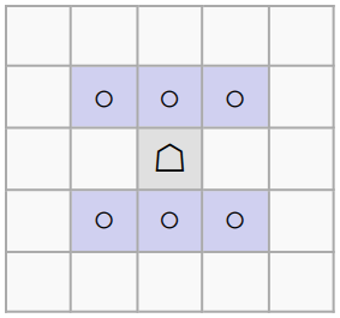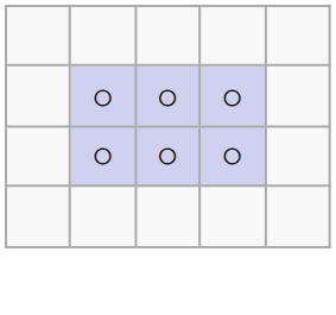 <table border="1" class="wikitable">
 <tr align=center>
 <td width="20"> </td>
 <td width="20"> </td>
 <td width="20"> </td>
 <td width="20"> </td>
 <td width="20"> </td>
 </tr>
 <tr align=center>
 <td> </td>
 <td style="background:#d0d0f0;">○</td>
 <td style="background:#d0d0f0;">○</td>
 <td style="background:#d0d0f0;">○</td>
 <td> </td>
 </tr>
 <tr align=center>
 <td> </td>
-<td> </td>
-<td style="background:#e0e0e0;">☖</td>
-<td> </td>
-<td> </td>
-</tr>
-<tr align=center>
-<td> </td>
 <td style="background:#d0d0f0;">○</td>
 <td style="background:#d0d0f0;">○</td>
 <td style="background:#d0d0f0;">○</td>
 <td> </td>
 </tr>
 <tr align=center>
 <td> </td>
 <td> </td>
 <td> </td>
 <td> </td>
 <td> </td>
 </tr>
 </table>
